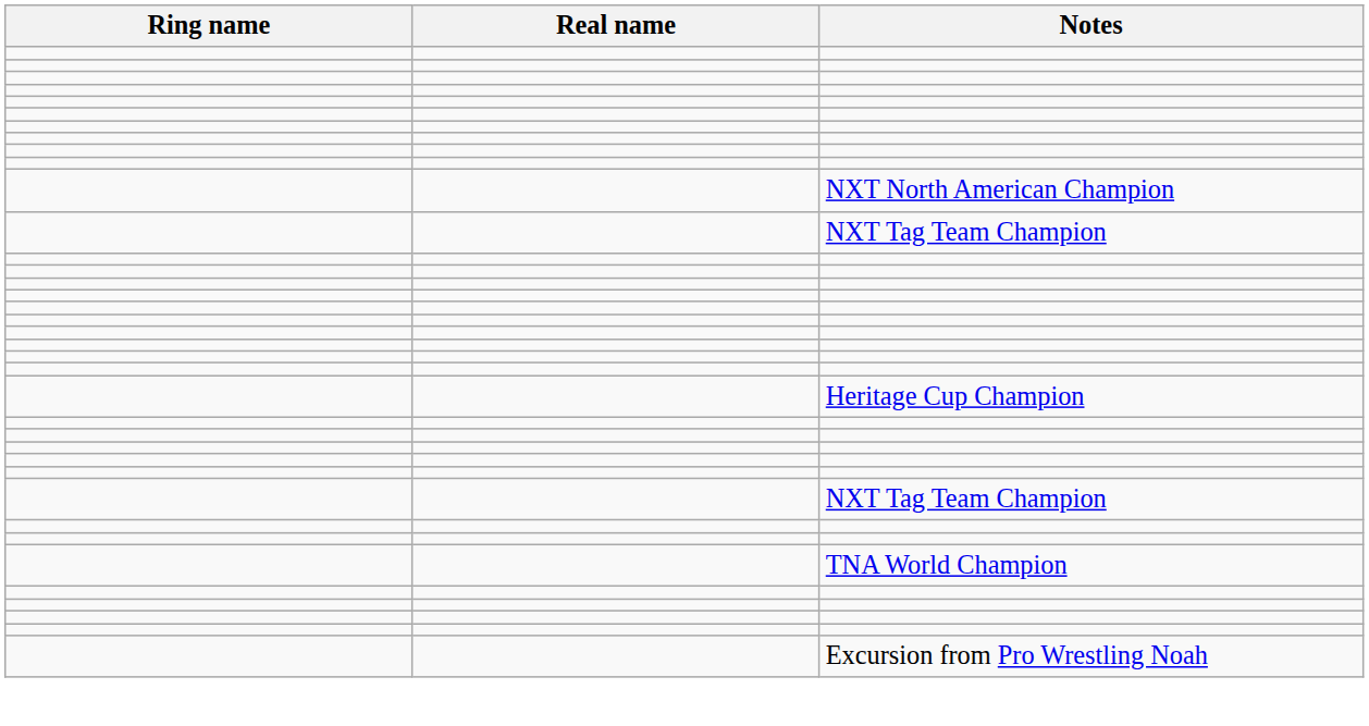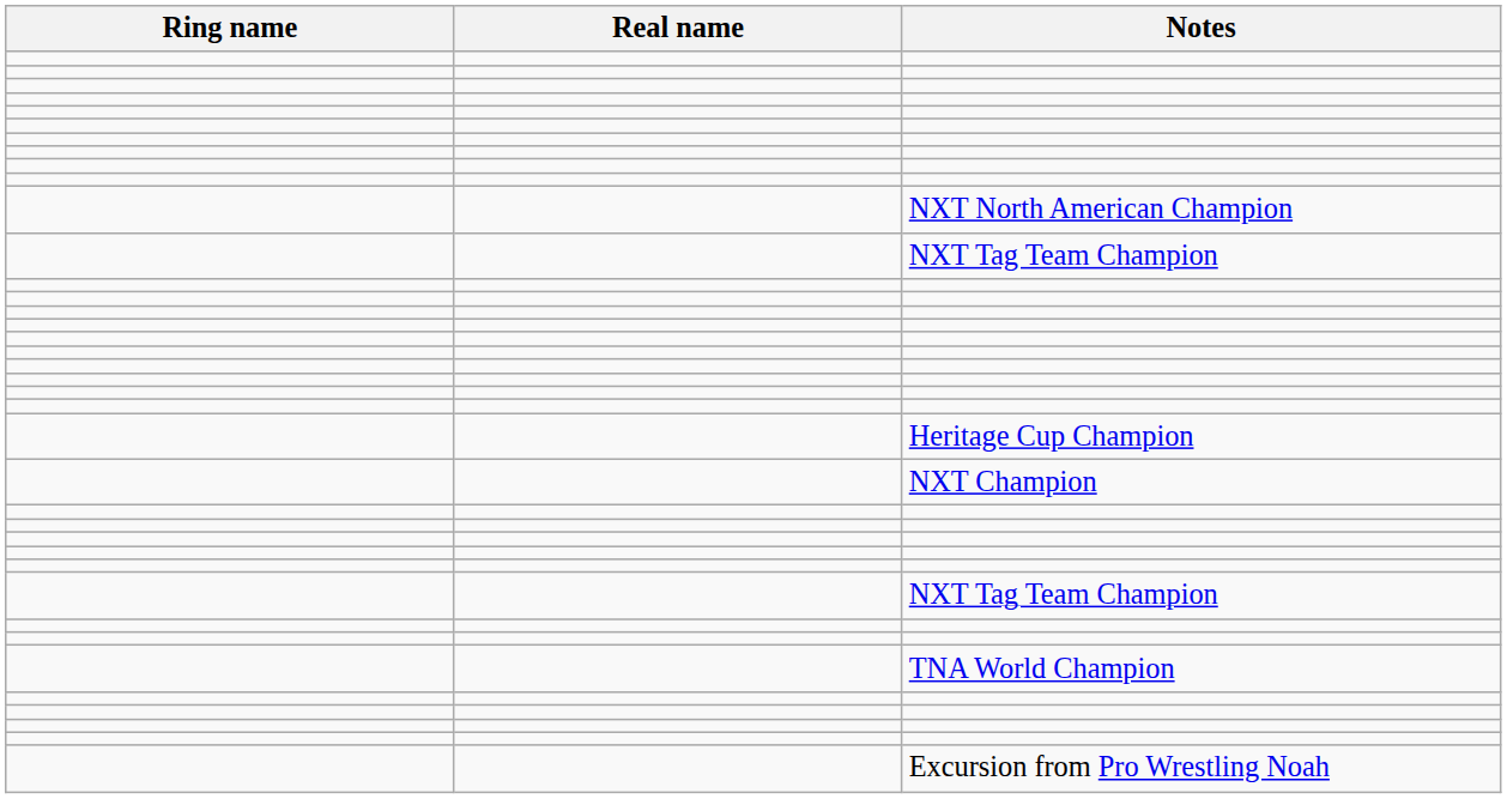 <table class="wikitable sortable" style="width:65%;">
 <tr>
 <th width=15%>Ring name</th>
 <th width=15%>Real name</th>
 <th width=20%>Notes</th>
 </tr>
 <tr>
 <td></td>
 <td></td>
 <td></td>
 </tr>
 <tr>
 <td></td>
 <td></td>
 <td></td>
 </tr>
 <tr>
 <td></td>
 <td></td>
 <td></td>
 </tr>
 <tr>
 <td></td>
 <td></td>
 <td></td>
 </tr>
 <tr>
 <td></td>
 <td></td>
 <td></td>
 </tr>
 <tr>
 <td></td>
 <td></td>
 <td></td>
 </tr>
 <tr>
 <td></td>
 <td></td>
 <td></td>
 </tr>
 <tr>
 <td></td>
 <td></td>
 <td></td>
 </tr>
 <tr>
 <td></td>
 <td></td>
 <td></td>
 </tr>
 <tr>
 <td></td>
 <td></td>
 <td></td>
 </tr>
 <tr>
 <td></td>
 <td></td>
 <td><a href='#'>NXT North American Champion</a></td>
 </tr>
 <tr>
 <td></td>
 <td></td>
 <td><a href='#'>NXT Tag Team Champion</a></td>
 </tr>
 <tr>
 <td></td>
 <td></td>
 <td></td>
 </tr>
 <tr>
 <td></td>
 <td></td>
 <td></td>
 </tr>
 <tr>
 <td></td>
 <td></td>
 <td></td>
 </tr>
 <tr>
 <td></td>
 <td></td>
 <td></td>
 </tr>
 <tr>
 <td></td>
 <td></td>
 <td></td>
 </tr>
 <tr>
 <td></td>
 <td></td>
 <td></td>
 </tr>
 <tr>
 <td></td>
 <td></td>
 <td></td>
 </tr>
 <tr>
 <td></td>
 <td></td>
 <td></td>
 </tr>
 <tr>
 <td></td>
 <td></td>
 <td></td>
 </tr>
 <tr>
 <td></td>
 <td></td>
 <td></td>
 </tr>
 <tr>
 <td></td>
 <td></td>
 <td><a href='#'>Heritage Cup Champion</a></td>
 </tr>
 <tr>
 <td></td>
 <td></td>
+<td><a href='#'>NXT Champion</a></td>
+</tr>
+<tr>
+<td></td>
+<td></td>
 <td></td>
 </tr>
 <tr>
 <td></td>
 <td></td>
 <td></td>
 </tr>
 <tr>
 <td></td>
 <td></td>
 <td></td>
 </tr>
 <tr>
 <td></td>
 <td></td>
 <td></td>
 </tr>
 <tr>
 <td></td>
 <td></td>
 <td></td>
 </tr>
 <tr>
 <td></td>
 <td></td>
 <td><a href='#'>NXT Tag Team Champion</a></td>
 </tr>
 <tr>
 <td></td>
 <td></td>
 <td></td>
 </tr>
 <tr>
 <td></td>
 <td></td>
 <td></td>
 </tr>
 <tr>
 <td></td>
 <td></td>
 <td><a href='#'>TNA World Champion</a></td>
 </tr>
 <tr>
 <td></td>
 <td></td>
 <td></td>
 </tr>
 <tr>
 <td></td>
 <td></td>
 <td></td>
 </tr>
 <tr>
 <td></td>
 <td></td>
 <td></td>
 </tr>
 <tr>
 <td></td>
 <td></td>
 <td></td>
 </tr>
 <tr>
 <td></td>
 <td></td>
 <td>Excursion from <a href='#'>Pro Wrestling Noah</a></td>
 </tr>
 </table>
